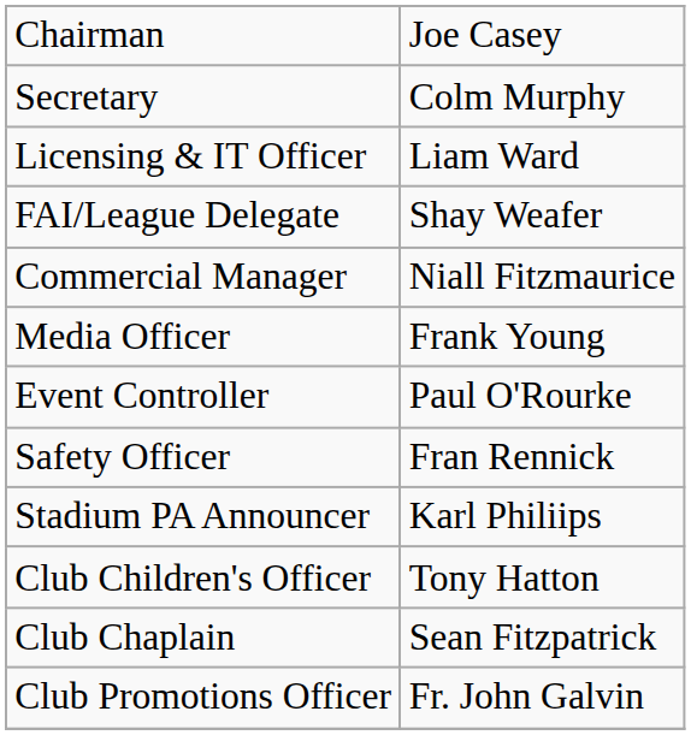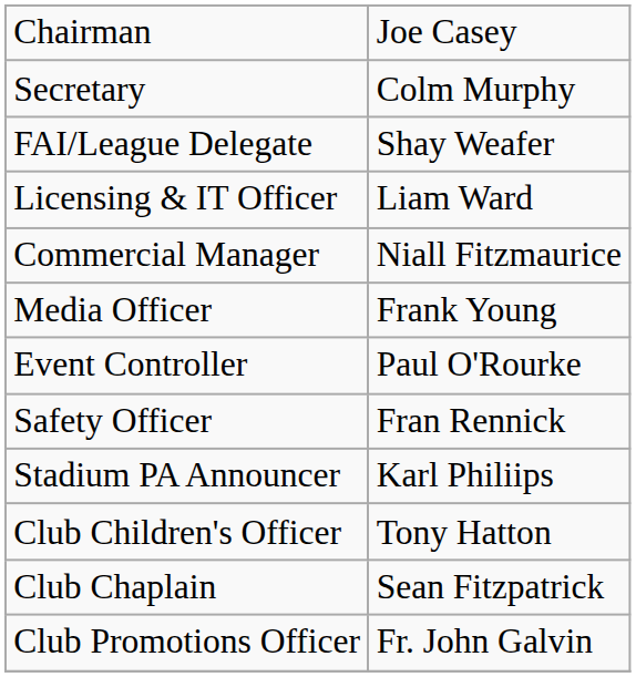 <table class="wikitable">
 <tr>
 <td>Chairman</td>
 <td>Joe Casey</td>
 </tr>
 <tr>
 <td>Secretary</td>
 <td>Colm Murphy</td>
 </tr>
 <tr>
+<td>FAI/League Delegate</td>
+<td>Shay Weafer</td>
+</tr>
+<tr>
 <td>Licensing & IT Officer</td>
 <td>Liam Ward</td>
-</tr>
-<tr>
-<td>FAI/League Delegate</td>
-<td>Shay Weafer</td>
 </tr>
 <tr>
 <td>Commercial Manager</td>
 <td>Niall Fitzmaurice</td>
 </tr>
 <tr>
 <td>Media Officer</td>
 <td>Frank Young</td>
 </tr>
 <tr>
 <td>Event Controller</td>
 <td>Paul O'Rourke</td>
 </tr>
 <tr>
 <td>Safety Officer</td>
 <td>Fran Rennick</td>
 </tr>
 <tr>
 <td>Stadium PA Announcer</td>
 <td>Karl Philiips</td>
 </tr>
 <tr>
 <td>Club Children's Officer</td>
 <td>Tony Hatton</td>
 </tr>
 <tr>
 <td>Club Chaplain</td>
 <td>Sean Fitzpatrick</td>
 </tr>
 <tr>
 <td>Club Promotions Officer</td>
 <td>Fr. John Galvin</td>
 </tr>
 <tr>
 </tr>
 </table>
